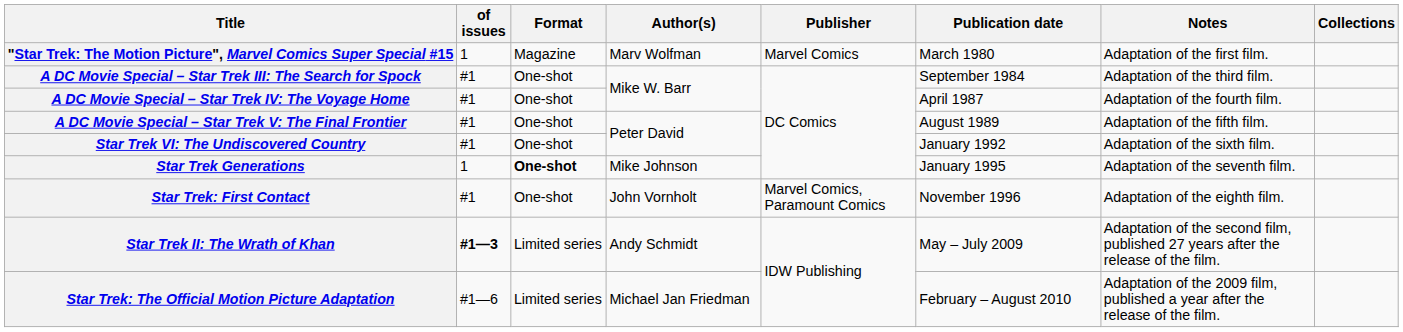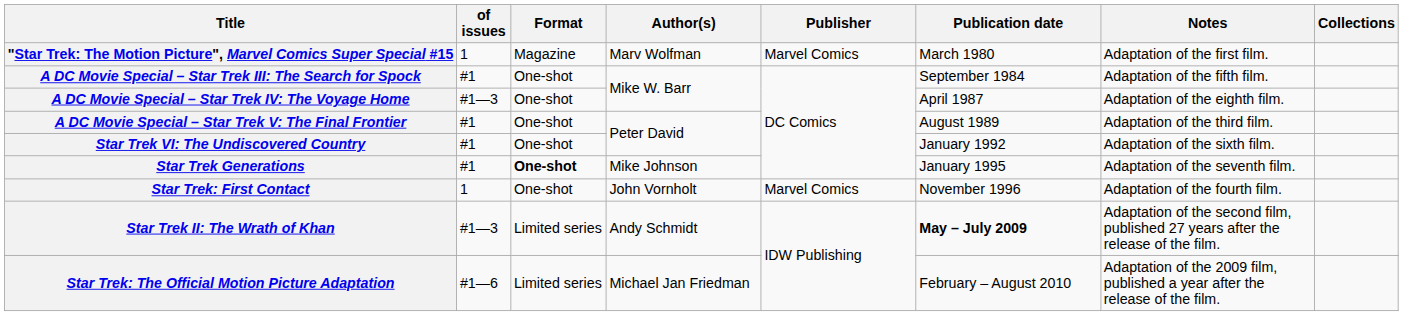 <table class="wikitable">
 <tr>
 <th>Title</th>
 <th style="width:40pt"> of issues</th>
 <th style="width:75pt">Format</th>
 <th style="width:125pt">Author(s)</th>
 <th style="width:125pt">Publisher</th>
 <th style="width:150pt">Publication date</th>
 <th style="width:175pt">Notes</th>
 <th>Collections</th>
 </tr>
 <tr>
 <th>"<a href='#'>Star Trek: The Motion Picture</a>", <a href='#'><em>Marvel Comics Super Special</em> #15</a></th>
 <td>1</td>
 <td>Magazine</td>
 <td>Marv Wolfman</td>
 <td>Marvel Comics</td>
 <td>March 1980</td>
 <td>Adaptation of the first film.</td>
 <td></td>
 </tr>
 <tr>
 <th><em><a href='#'>A DC Movie Special – Star Trek III: The Search for Spock</a></em></th>
 <td>#1</td>
 <td>One-shot</td>
 <td rowspan="2">Mike W. Barr</td>
 <td rowspan="5">DC Comics</td>
 <td>September 1984</td>
-<td>Adaptation of the third film.</td>
+<td>Adaptation of the fifth film.</td>
 <td></td>
 </tr>
 <tr>
 <th><em><a href='#'>A DC Movie Special – Star Trek IV: The Voyage Home</a></em></th>
-<td>#1</td>
+<td>#1—3</td>
 <td>One-shot</td>
 <td>April 1987</td>
-<td>Adaptation of the fourth film.</td>
+<td>Adaptation of the eighth film.</td>
 <td></td>
 </tr>
 <tr>
 <th><em><a href='#'>A DC Movie Special – Star Trek V: The Final Frontier</a></em></th>
 <td>#1</td>
 <td>One-shot</td>
 <td rowspan="2">Peter David</td>
 <td>August 1989</td>
-<td>Adaptation of the fifth film.</td>
+<td>Adaptation of the third film.</td>
 <td></td>
 </tr>
 <tr>
 <th><em><a href='#'>Star Trek VI: The Undiscovered Country</a></em></th>
 <td>#1</td>
 <td>One-shot</td>
 <td>January 1992</td>
 <td>Adaptation of the sixth film.</td>
 <td></td>
 </tr>
 <tr>
 <th><em><a href='#'>Star Trek Generations</a></em></th>
-<td>1</td>
+<td>#1</td>
 <td><strong>One-shot</strong></td>
 <td>Mike Johnson</td>
 <td>January 1995</td>
 <td>Adaptation of the seventh film.</td>
 <td></td>
 </tr>
 <tr>
 <th><em><a href='#'>Star Trek: First Contact</a></em></th>
-<td>#1</td>
+<td>1</td>
 <td>One-shot</td>
 <td>John Vornholt</td>
-<td>Marvel Comics, Paramount Comics</td>
+<td>Marvel Comics</td>
 <td>November 1996</td>
-<td>Adaptation of the eighth film.</td>
+<td>Adaptation of the fourth film.</td>
 <td></td>
 </tr>
 <tr>
 <th><em><a href='#'>Star Trek II: The Wrath of Khan</a></em></th>
-<td><strong>#1—3</strong></td>
+<td>#1—3</td>
 <td>Limited series</td>
 <td>Andy Schmidt</td>
 <td rowspan="2">IDW Publishing</td>
-<td>May – July 2009</td>
+<td><strong>May – July 2009</strong></td>
 <td>Adaptation of the second film, published 27 years after the release of the film.</td>
 <td></td>
 </tr>
 <tr>
 <th><em><a href='#'>Star Trek: The Official Motion Picture Adaptation</a></em></th>
 <td>#1—6</td>
 <td>Limited series</td>
 <td>Michael Jan Friedman</td>
 <td>February – August 2010</td>
 <td>Adaptation of the 2009 film, published a year after the release of the film.</td>
 <td></td>
 </tr>
 </table>
